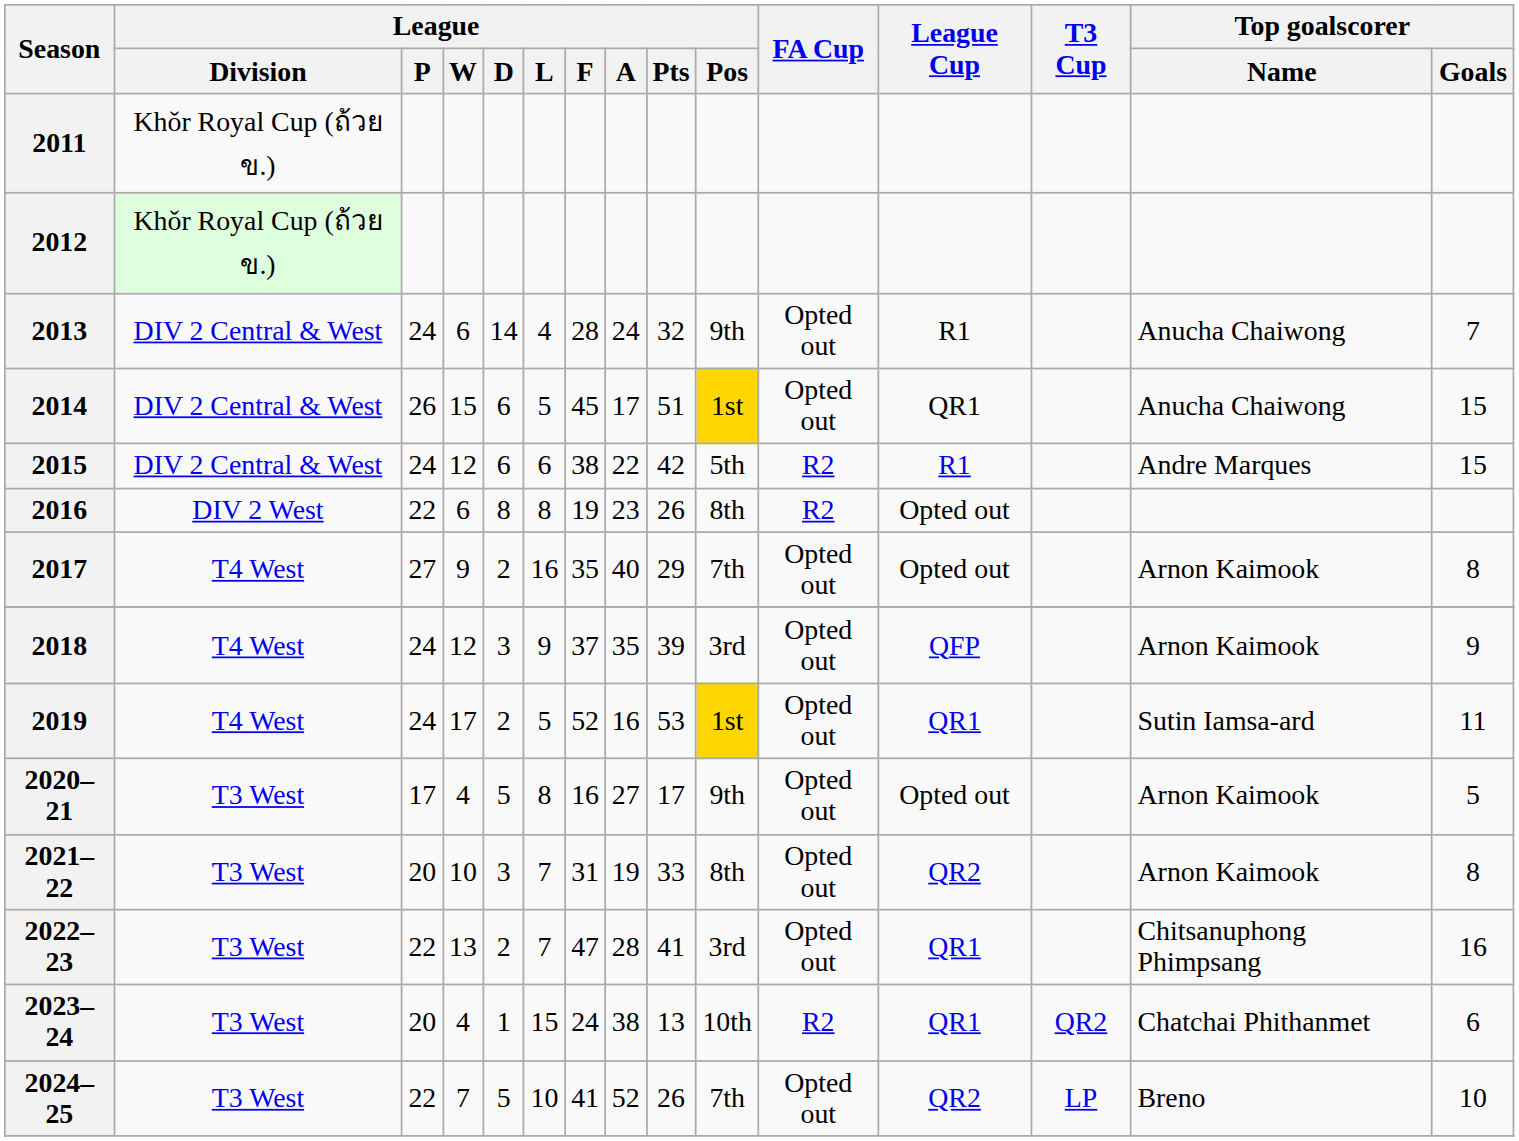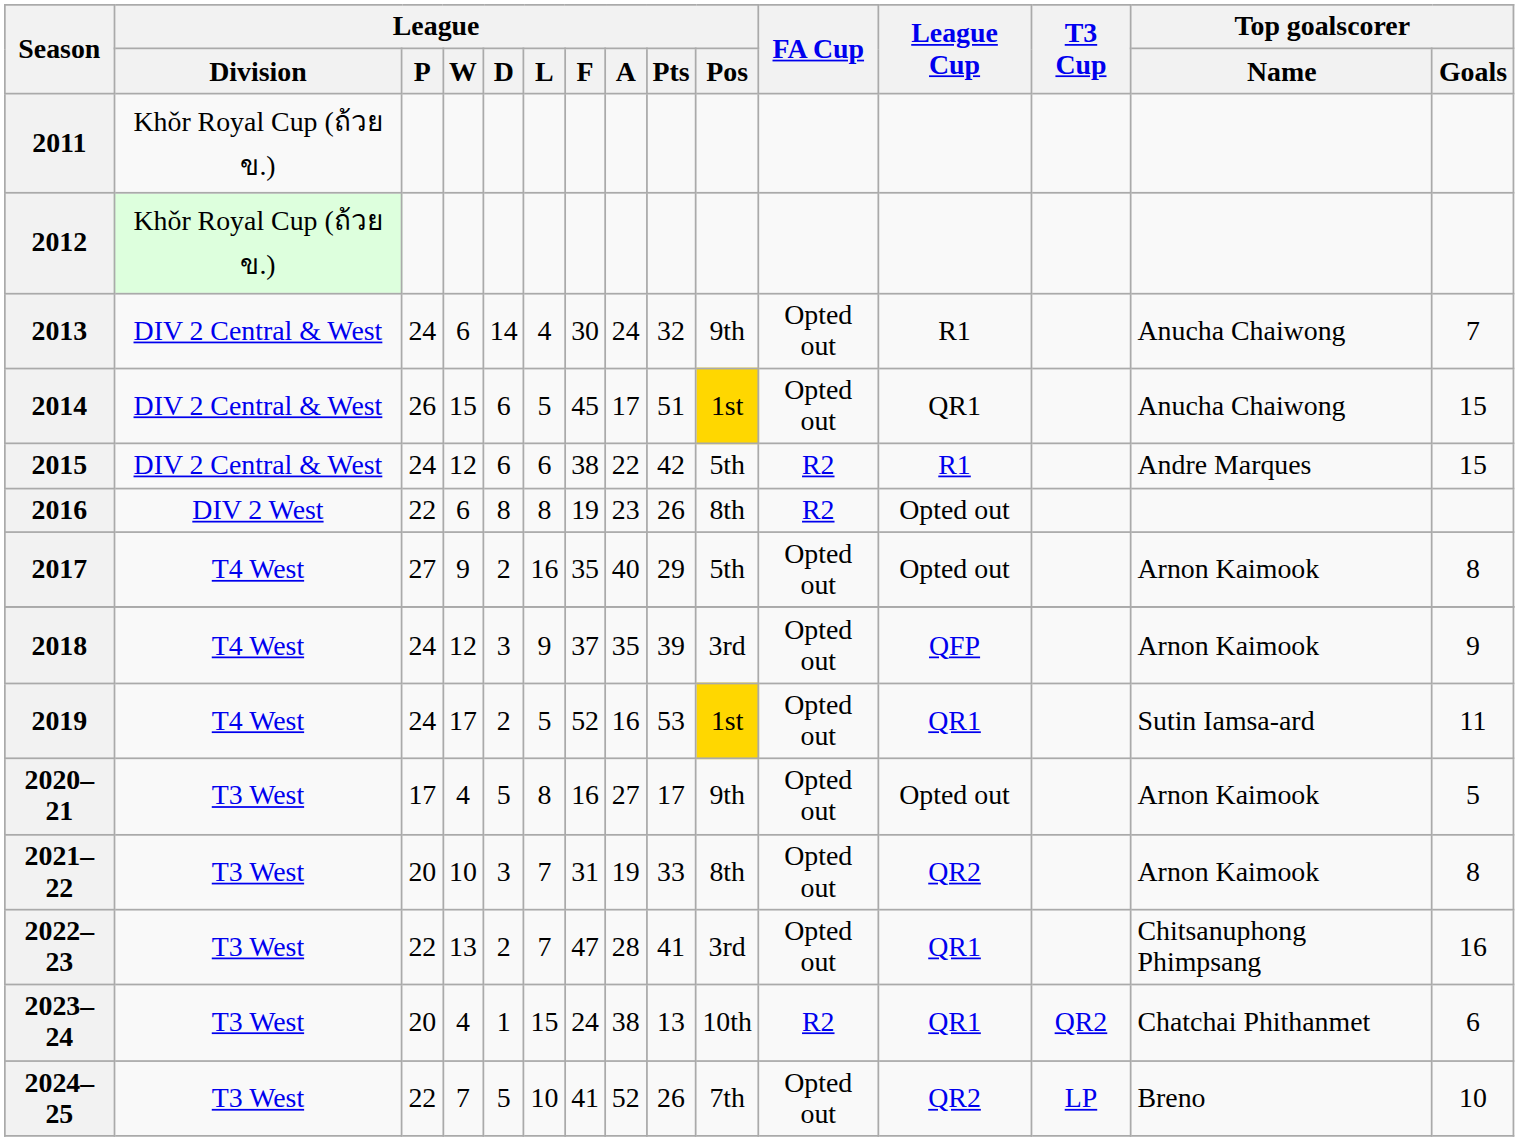 <table class="wikitable" style="text-align: center">
 <tr>
 <th rowspan=2>Season</th>
 <th colspan=9>League</th>
 <th rowspan=2><a href='#'>FA Cup</a></th>
 <th rowspan=2><a href='#'>League Cup</a></th>
 <th rowspan=2><a href='#'>T3 Cup</a></th>
 <th colspan=2>Top goalscorer</th>
 </tr>
 <tr>
 <th>Division</th>
 <th>P</th>
 <th>W</th>
 <th>D</th>
 <th>L</th>
 <th>F</th>
 <th>A</th>
 <th>Pts</th>
 <th>Pos</th>
 <th>Name</th>
 <th>Goals</th>
 </tr>
 <tr>
 <th>2011</th>
 <td>Khǒr Royal Cup (ถ้วย ข.)</td>
 <td></td>
 <td></td>
 <td></td>
 <td></td>
 <td></td>
 <td></td>
 <td></td>
 <td></td>
 <td></td>
 <td></td>
 <td></td>
 <td></td>
 <td></td>
 </tr>
 <tr>
 <th>2012</th>
 <td bgcolor="#DDFFDD">Khǒr Royal Cup (ถ้วย ข.)</td>
 <td></td>
 <td></td>
 <td></td>
 <td></td>
 <td></td>
 <td></td>
 <td></td>
 <td></td>
 <td></td>
 <td></td>
 <td></td>
 <td></td>
 <td></td>
 </tr>
 <tr>
 <th>2013</th>
 <td><a href='#'>DIV 2 Central & West</a></td>
 <td>24</td>
 <td>6</td>
 <td>14</td>
 <td>4</td>
-<td>28</td>
+<td>30</td>
 <td>24</td>
 <td>32</td>
 <td>9th</td>
 <td>Opted out</td>
 <td>R1</td>
 <td></td>
 <td align="left"> Anucha Chaiwong</td>
 <td>7</td>
 </tr>
 <tr>
 <th>2014</th>
 <td><a href='#'>DIV 2 Central & West</a></td>
 <td>26</td>
 <td>15</td>
 <td>6</td>
 <td>5</td>
 <td>45</td>
 <td>17</td>
 <td>51</td>
 <td bgcolor=gold>1st</td>
 <td>Opted out</td>
 <td>QR1</td>
 <td></td>
 <td align="left"> Anucha Chaiwong</td>
 <td>15</td>
 </tr>
 <tr>
 <th>2015</th>
 <td><a href='#'>DIV 2 Central & West</a></td>
 <td>24</td>
 <td>12</td>
 <td>6</td>
 <td>6</td>
 <td>38</td>
 <td>22</td>
 <td>42</td>
 <td>5th</td>
 <td><a href='#'>R2</a></td>
 <td><a href='#'>R1</a></td>
 <td></td>
 <td align="left">  Andre Marques</td>
 <td>15</td>
 </tr>
 <tr>
 <th>2016</th>
 <td><a href='#'>DIV 2 West</a></td>
 <td>22</td>
 <td>6</td>
 <td>8</td>
 <td>8</td>
 <td>19</td>
 <td>23</td>
 <td>26</td>
 <td>8th</td>
 <td><a href='#'>R2</a></td>
 <td>Opted out</td>
 <td></td>
 <td></td>
 <td></td>
 </tr>
 <tr>
 <th>2017</th>
 <td><a href='#'>T4 West</a></td>
 <td>27</td>
 <td>9</td>
 <td>2</td>
 <td>16</td>
 <td>35</td>
 <td>40</td>
 <td>29</td>
-<td>7th</td>
+<td>5th</td>
 <td>Opted out</td>
 <td>Opted out</td>
 <td></td>
 <td align="left"> Arnon Kaimook</td>
 <td>8</td>
 </tr>
 <tr>
 </tr>
 <tr>
 <th>2018</th>
 <td><a href='#'>T4 West</a></td>
 <td>24</td>
 <td>12</td>
 <td>3</td>
 <td>9</td>
 <td>37</td>
 <td>35</td>
 <td>39</td>
 <td>3rd</td>
 <td>Opted out</td>
 <td><a href='#'>QFP</a></td>
 <td></td>
 <td align="left"> Arnon Kaimook</td>
 <td>9</td>
 </tr>
 <tr>
 <th>2019</th>
 <td><a href='#'>T4 West</a></td>
 <td>24</td>
 <td>17</td>
 <td>2</td>
 <td>5</td>
 <td>52</td>
 <td>16</td>
 <td>53</td>
 <td bgcolor=gold>1st</td>
 <td>Opted out</td>
 <td><a href='#'>QR1</a></td>
 <td></td>
 <td align="left"> Sutin Iamsa-ard</td>
 <td>11</td>
 </tr>
 <tr>
 <th>2020–21</th>
 <td><a href='#'>T3 West</a></td>
 <td>17</td>
 <td>4</td>
 <td>5</td>
 <td>8</td>
 <td>16</td>
 <td>27</td>
 <td>17</td>
 <td>9th</td>
 <td>Opted out</td>
 <td>Opted out</td>
 <td></td>
 <td align="left"> Arnon Kaimook</td>
 <td>5</td>
 </tr>
 <tr>
 <th>2021–22</th>
 <td><a href='#'>T3 West</a></td>
 <td>20</td>
 <td>10</td>
 <td>3</td>
 <td>7</td>
 <td>31</td>
 <td>19</td>
 <td>33</td>
 <td>8th</td>
 <td>Opted out</td>
 <td><a href='#'>QR2</a></td>
 <td></td>
 <td align="left"> Arnon Kaimook</td>
 <td>8</td>
 </tr>
 <tr>
 <th>2022–23</th>
 <td><a href='#'>T3 West</a></td>
 <td>22</td>
 <td>13</td>
 <td>2</td>
 <td>7</td>
 <td>47</td>
 <td>28</td>
 <td>41</td>
 <td>3rd</td>
 <td>Opted out</td>
 <td><a href='#'>QR1</a></td>
 <td></td>
 <td align="left"> Chitsanuphong Phimpsang</td>
 <td>16</td>
 </tr>
 <tr>
 <th>2023–24</th>
 <td><a href='#'>T3 West</a></td>
 <td>20</td>
 <td>4</td>
 <td>1</td>
 <td>15</td>
 <td>24</td>
 <td>38</td>
 <td>13</td>
 <td>10th</td>
 <td><a href='#'>R2</a></td>
 <td><a href='#'>QR1</a></td>
 <td><a href='#'>QR2</a></td>
 <td align="left"> Chatchai Phithanmet</td>
 <td>6</td>
 </tr>
 <tr>
 <th>2024–25</th>
 <td><a href='#'>T3 West</a></td>
 <td>22</td>
 <td>7</td>
 <td>5</td>
 <td>10</td>
 <td>41</td>
 <td>52</td>
 <td>26</td>
 <td>7th</td>
 <td>Opted out</td>
 <td><a href='#'>QR2</a></td>
 <td><a href='#'>LP</a></td>
 <td align="left"> Breno</td>
 <td>10</td>
 </tr>
 </table>
